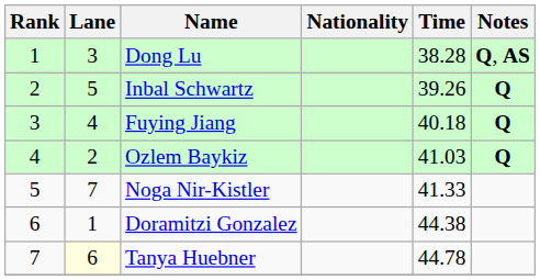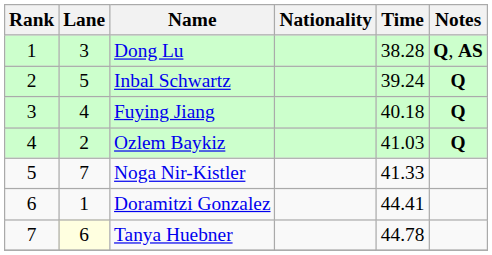 <table class="wikitable">
 <tr>
 <th>Rank</th>
 <th>Lane</th>
 <th>Name</th>
 <th>Nationality</th>
 <th>Time</th>
 <th>Notes</th>
 </tr>
 <tr bgcolor=ccffcc>
 <td align=center>1</td>
 <td align=center>3</td>
 <td><a href='#'>Dong Lu</a></td>
 <td></td>
 <td align=center>38.28</td>
 <td align=center><strong>Q</strong>, <strong>AS</strong></td>
 </tr>
 <tr bgcolor=ccffcc>
 <td align=center>2</td>
 <td align=center>5</td>
 <td><a href='#'>Inbal Schwartz</a></td>
 <td></td>
-<td align=center>39.26</td>
+<td align=center>39.24</td>
 <td align=center><strong>Q</strong></td>
 </tr>
 <tr bgcolor=ccffcc>
 <td align=center>3</td>
 <td align=center>4</td>
 <td><a href='#'>Fuying Jiang</a></td>
 <td></td>
 <td align=center>40.18</td>
 <td align=center><strong>Q</strong></td>
 </tr>
 <tr bgcolor=ccffcc>
 <td align=center>4</td>
 <td align=center>2</td>
 <td><a href='#'>Ozlem Baykiz</a></td>
 <td></td>
 <td align=center>41.03</td>
 <td align=center><strong>Q</strong></td>
 </tr>
 <tr>
 <td align=center>5</td>
 <td align=center>7</td>
 <td><a href='#'>Noga Nir-Kistler</a></td>
 <td></td>
 <td align=center>41.33</td>
 <td align=center></td>
 </tr>
 <tr>
 <td align=center>6</td>
 <td align=center>1</td>
 <td><a href='#'>Doramitzi Gonzalez</a></td>
 <td></td>
-<td align=center>44.38</td>
+<td align=center>44.41</td>
 <td align=center></td>
 </tr>
 <tr>
 <td align=center>7</td>
 <td align=center style="background: lightyellow;">6</td>
 <td><a href='#'>Tanya Huebner</a></td>
 <td></td>
 <td align=center>44.78</td>
 <td align=center></td>
 </tr>
 <tr>
 </tr>
 </table>
